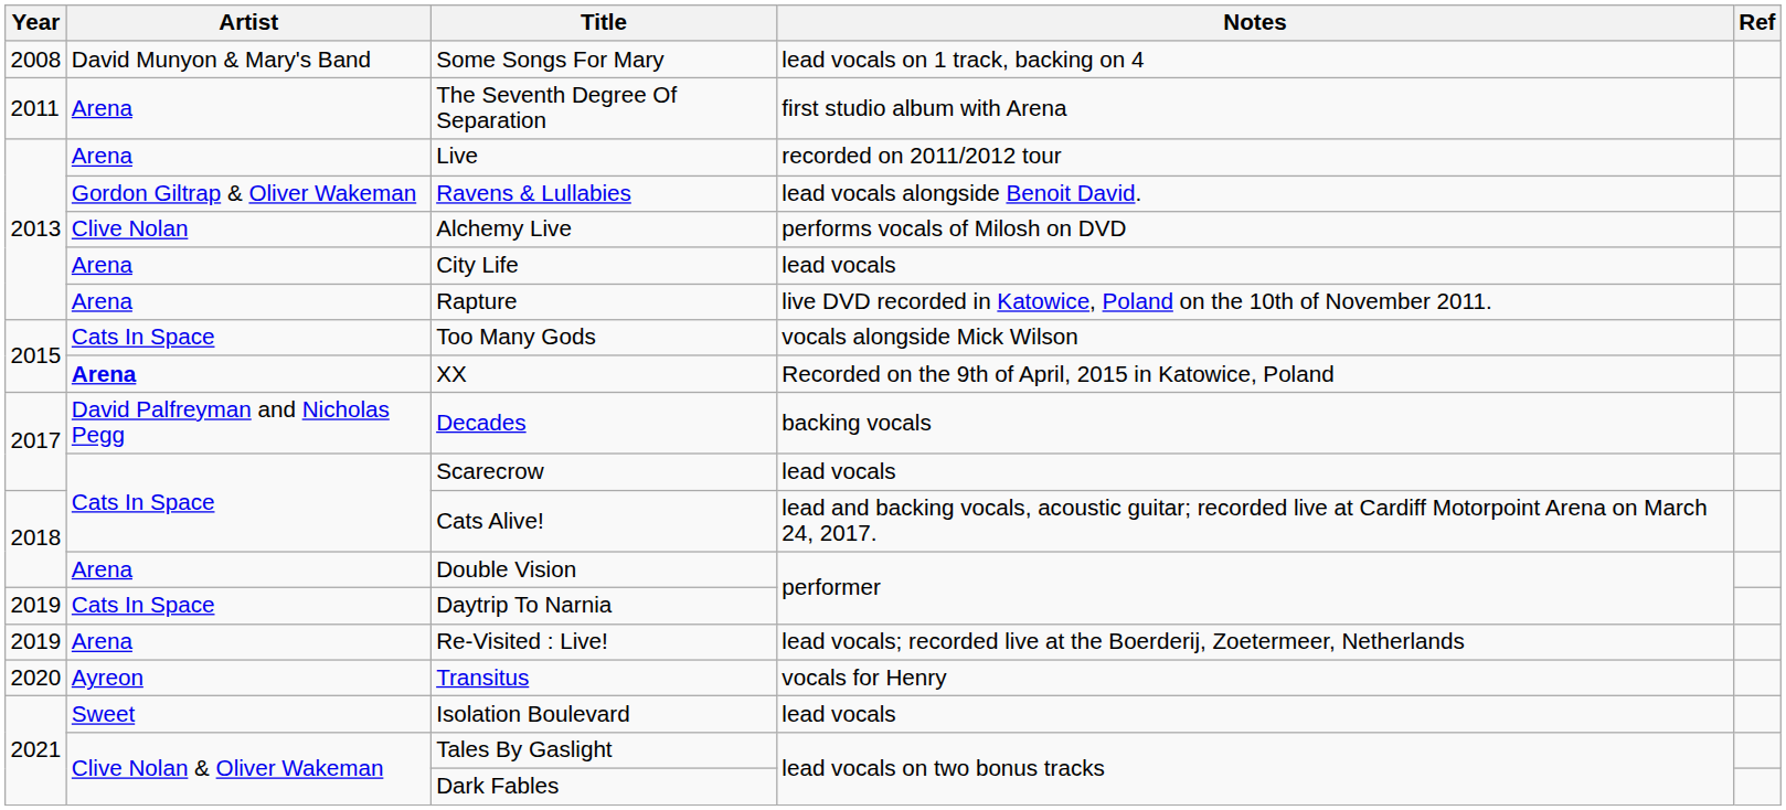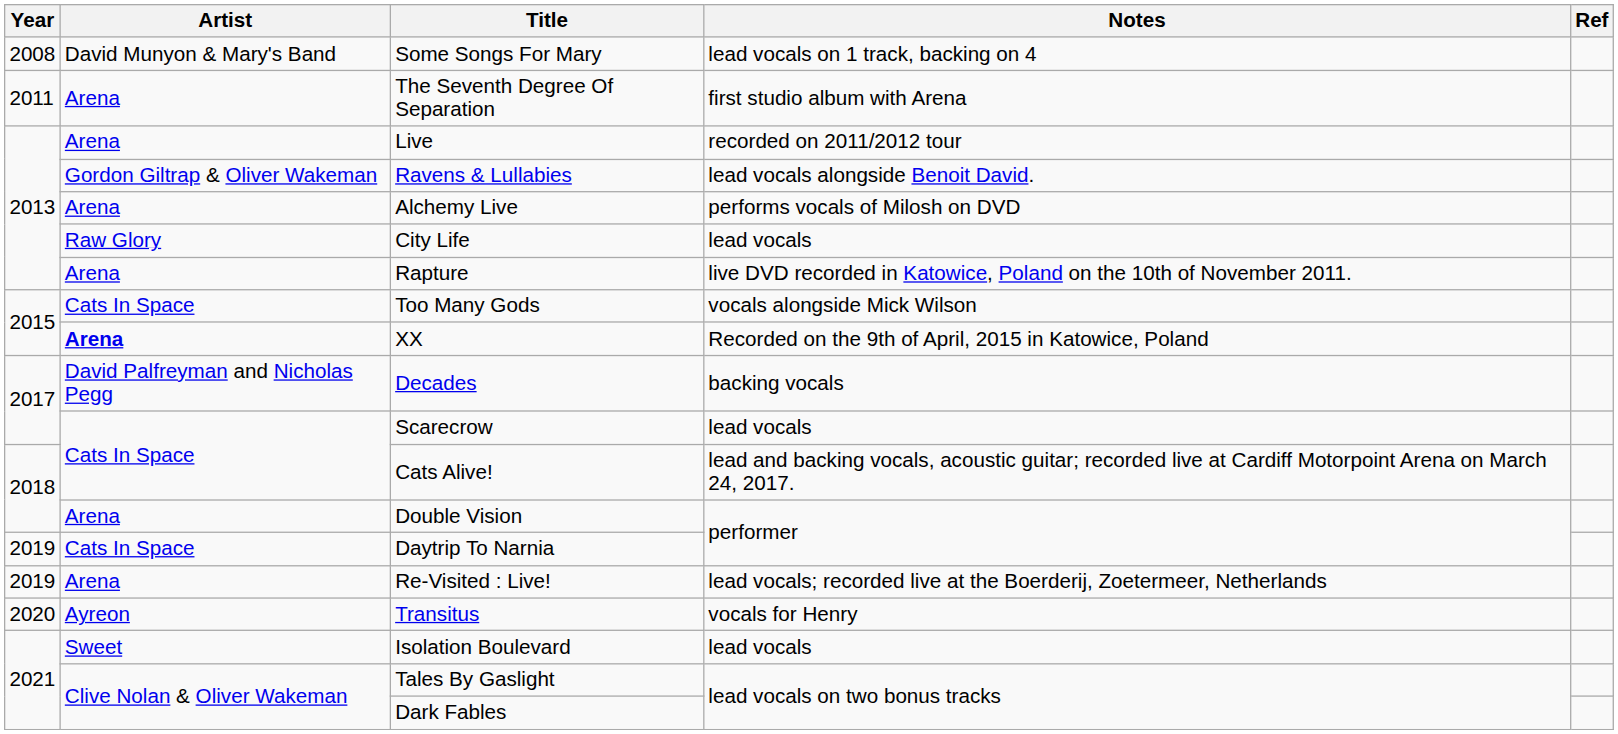 <table class="wikitable sortable">
 <tr>
 <th>Year</th>
 <th>Artist</th>
 <th>Title</th>
 <th>Notes</th>
 <th>Ref</th>
 </tr>
 <tr>
 <td>2008</td>
 <td>David Munyon & Mary's Band</td>
 <td>Some Songs For Mary</td>
 <td>lead vocals on 1 track, backing on 4</td>
 <td></td>
 </tr>
 <tr>
 <td>2011</td>
 <td><a href='#'>Arena</a></td>
 <td>The Seventh Degree Of Separation</td>
 <td>first studio album with Arena</td>
 <td></td>
 </tr>
 <tr>
 <td rowspan="5">2013</td>
 <td><a href='#'>Arena</a></td>
 <td>Live</td>
 <td>recorded on 2011/2012 tour</td>
 <td></td>
 </tr>
 <tr>
 <td><a href='#'>Gordon Giltrap</a> & <a href='#'>Oliver Wakeman</a></td>
 <td><a href='#'>Ravens & Lullabies</a></td>
 <td>lead vocals alongside <a href='#'>Benoit David</a>.</td>
 <td></td>
 </tr>
 <tr>
-<td><a href='#'>Clive Nolan</a></td>
+<td><a href='#'>Arena</a></td>
 <td>Alchemy Live</td>
 <td>performs vocals of Milosh on DVD</td>
 <td></td>
 </tr>
 <tr>
-<td><a href='#'>Arena</a></td>
+<td><a href='#'>Raw Glory</a></td>
 <td>City Life</td>
 <td>lead vocals</td>
 <td></td>
 </tr>
 <tr>
 <td><a href='#'>Arena</a></td>
 <td>Rapture</td>
 <td>live DVD recorded in <a href='#'>Katowice</a>, <a href='#'>Poland</a> on the 10th of November 2011.</td>
 <td></td>
 </tr>
 <tr>
 <td rowspan="2">2015</td>
 <td><a href='#'>Cats In Space</a></td>
 <td>Too Many Gods</td>
 <td>vocals alongside Mick Wilson</td>
 <td></td>
 </tr>
 <tr>
 <td><strong><a href='#'>Arena</a></strong></td>
 <td>XX</td>
 <td>Recorded on the 9th of April, 2015 in Katowice, Poland</td>
 <td></td>
 </tr>
 <tr>
 <td rowspan="2">2017</td>
 <td><a href='#'>David Palfreyman</a> and <a href='#'>Nicholas Pegg</a></td>
 <td><a href='#'>Decades</a></td>
 <td>backing vocals</td>
 <td></td>
 </tr>
 <tr>
 <td rowspan="2"><a href='#'>Cats In Space</a></td>
 <td>Scarecrow</td>
 <td>lead vocals</td>
 <td></td>
 </tr>
 <tr>
 <td rowspan="2">2018</td>
 <td>Cats Alive!</td>
 <td>lead and backing vocals, acoustic guitar; recorded live at Cardiff Motorpoint Arena on March 24, 2017.</td>
 <td></td>
 </tr>
 <tr>
 <td><a href='#'>Arena</a></td>
 <td>Double Vision</td>
 <td rowspan="2">performer</td>
 <td></td>
 </tr>
 <tr>
 <td>2019</td>
 <td><a href='#'>Cats In Space</a></td>
 <td>Daytrip To Narnia</td>
 <td></td>
 </tr>
 <tr>
 <td>2019</td>
 <td><a href='#'>Arena</a></td>
 <td>Re-Visited : Live!</td>
 <td>lead vocals; recorded live at the Boerderij, Zoetermeer, Netherlands</td>
 <td></td>
 </tr>
 <tr>
 <td>2020</td>
 <td><a href='#'>Ayreon</a></td>
 <td><a href='#'>Transitus</a></td>
 <td>vocals for Henry</td>
 <td></td>
 </tr>
 <tr>
 <td rowspan="3">2021</td>
 <td><a href='#'>Sweet</a></td>
 <td>Isolation Boulevard</td>
 <td>lead vocals</td>
 <td></td>
 </tr>
 <tr>
 <td rowspan="2"><a href='#'>Clive Nolan</a> & <a href='#'>Oliver Wakeman</a></td>
 <td>Tales By Gaslight</td>
 <td rowspan="2">lead vocals on two bonus tracks</td>
 <td></td>
 </tr>
 <tr>
 <td>Dark Fables</td>
 <td></td>
 </tr>
 </table>
